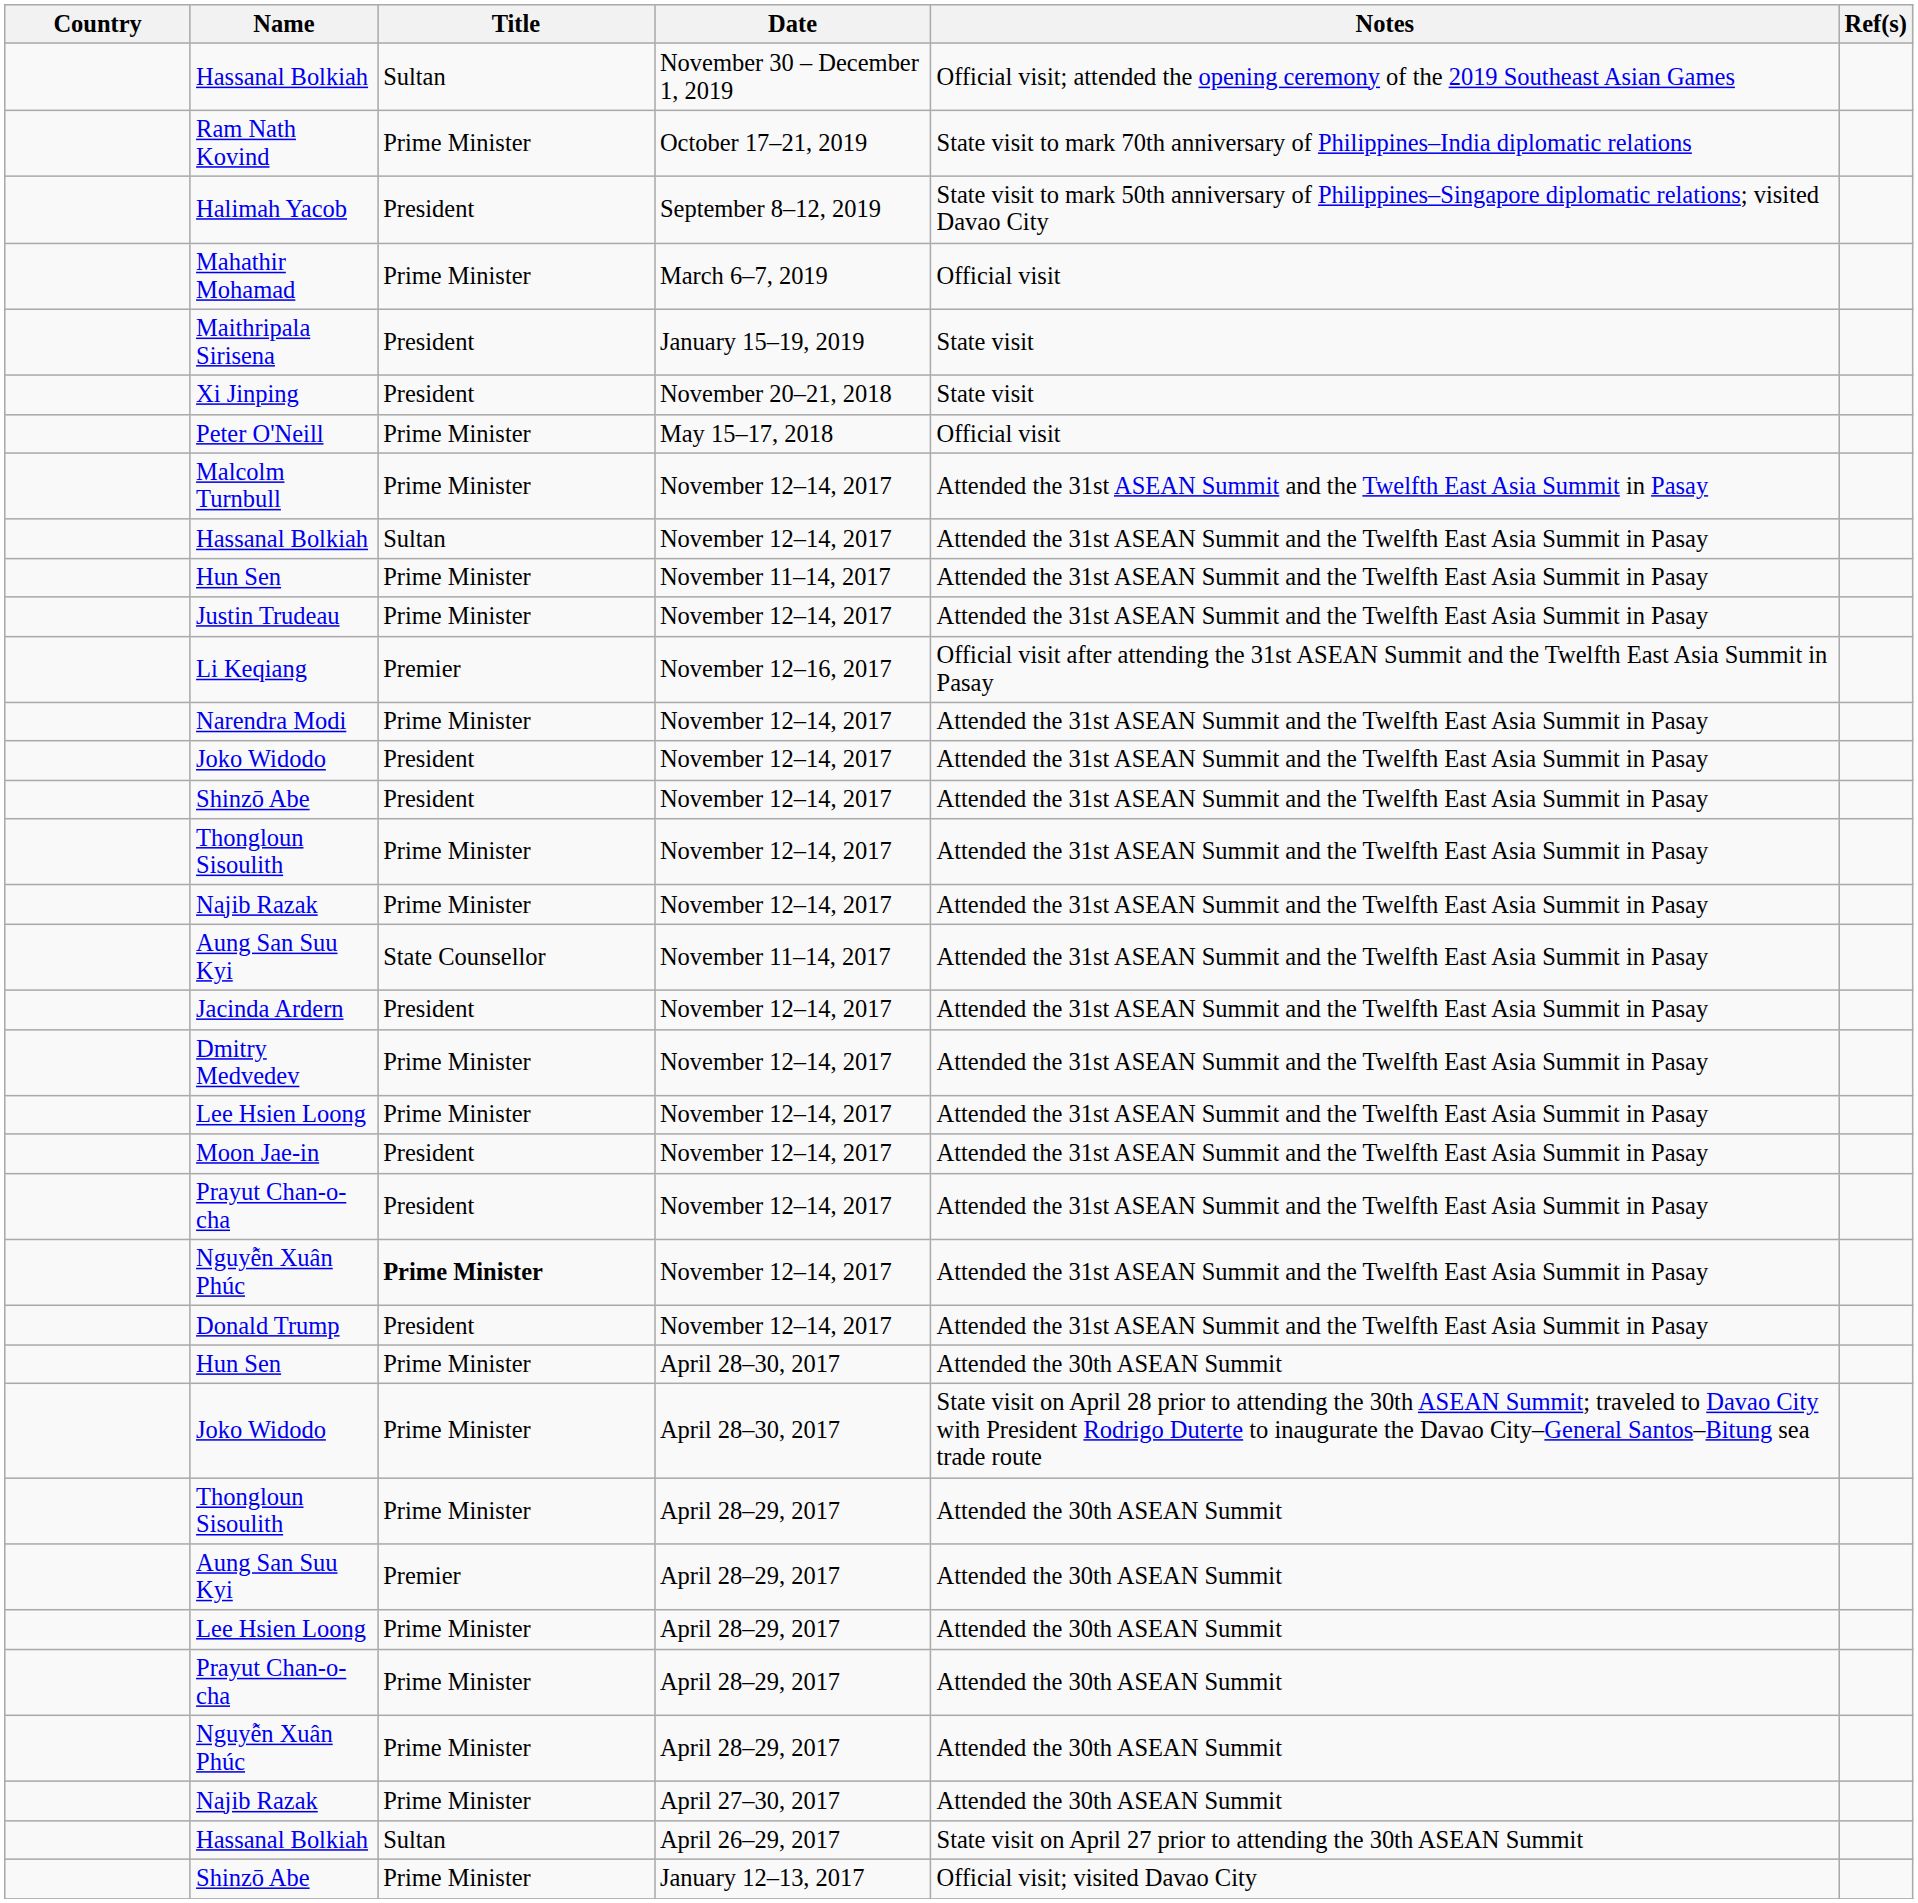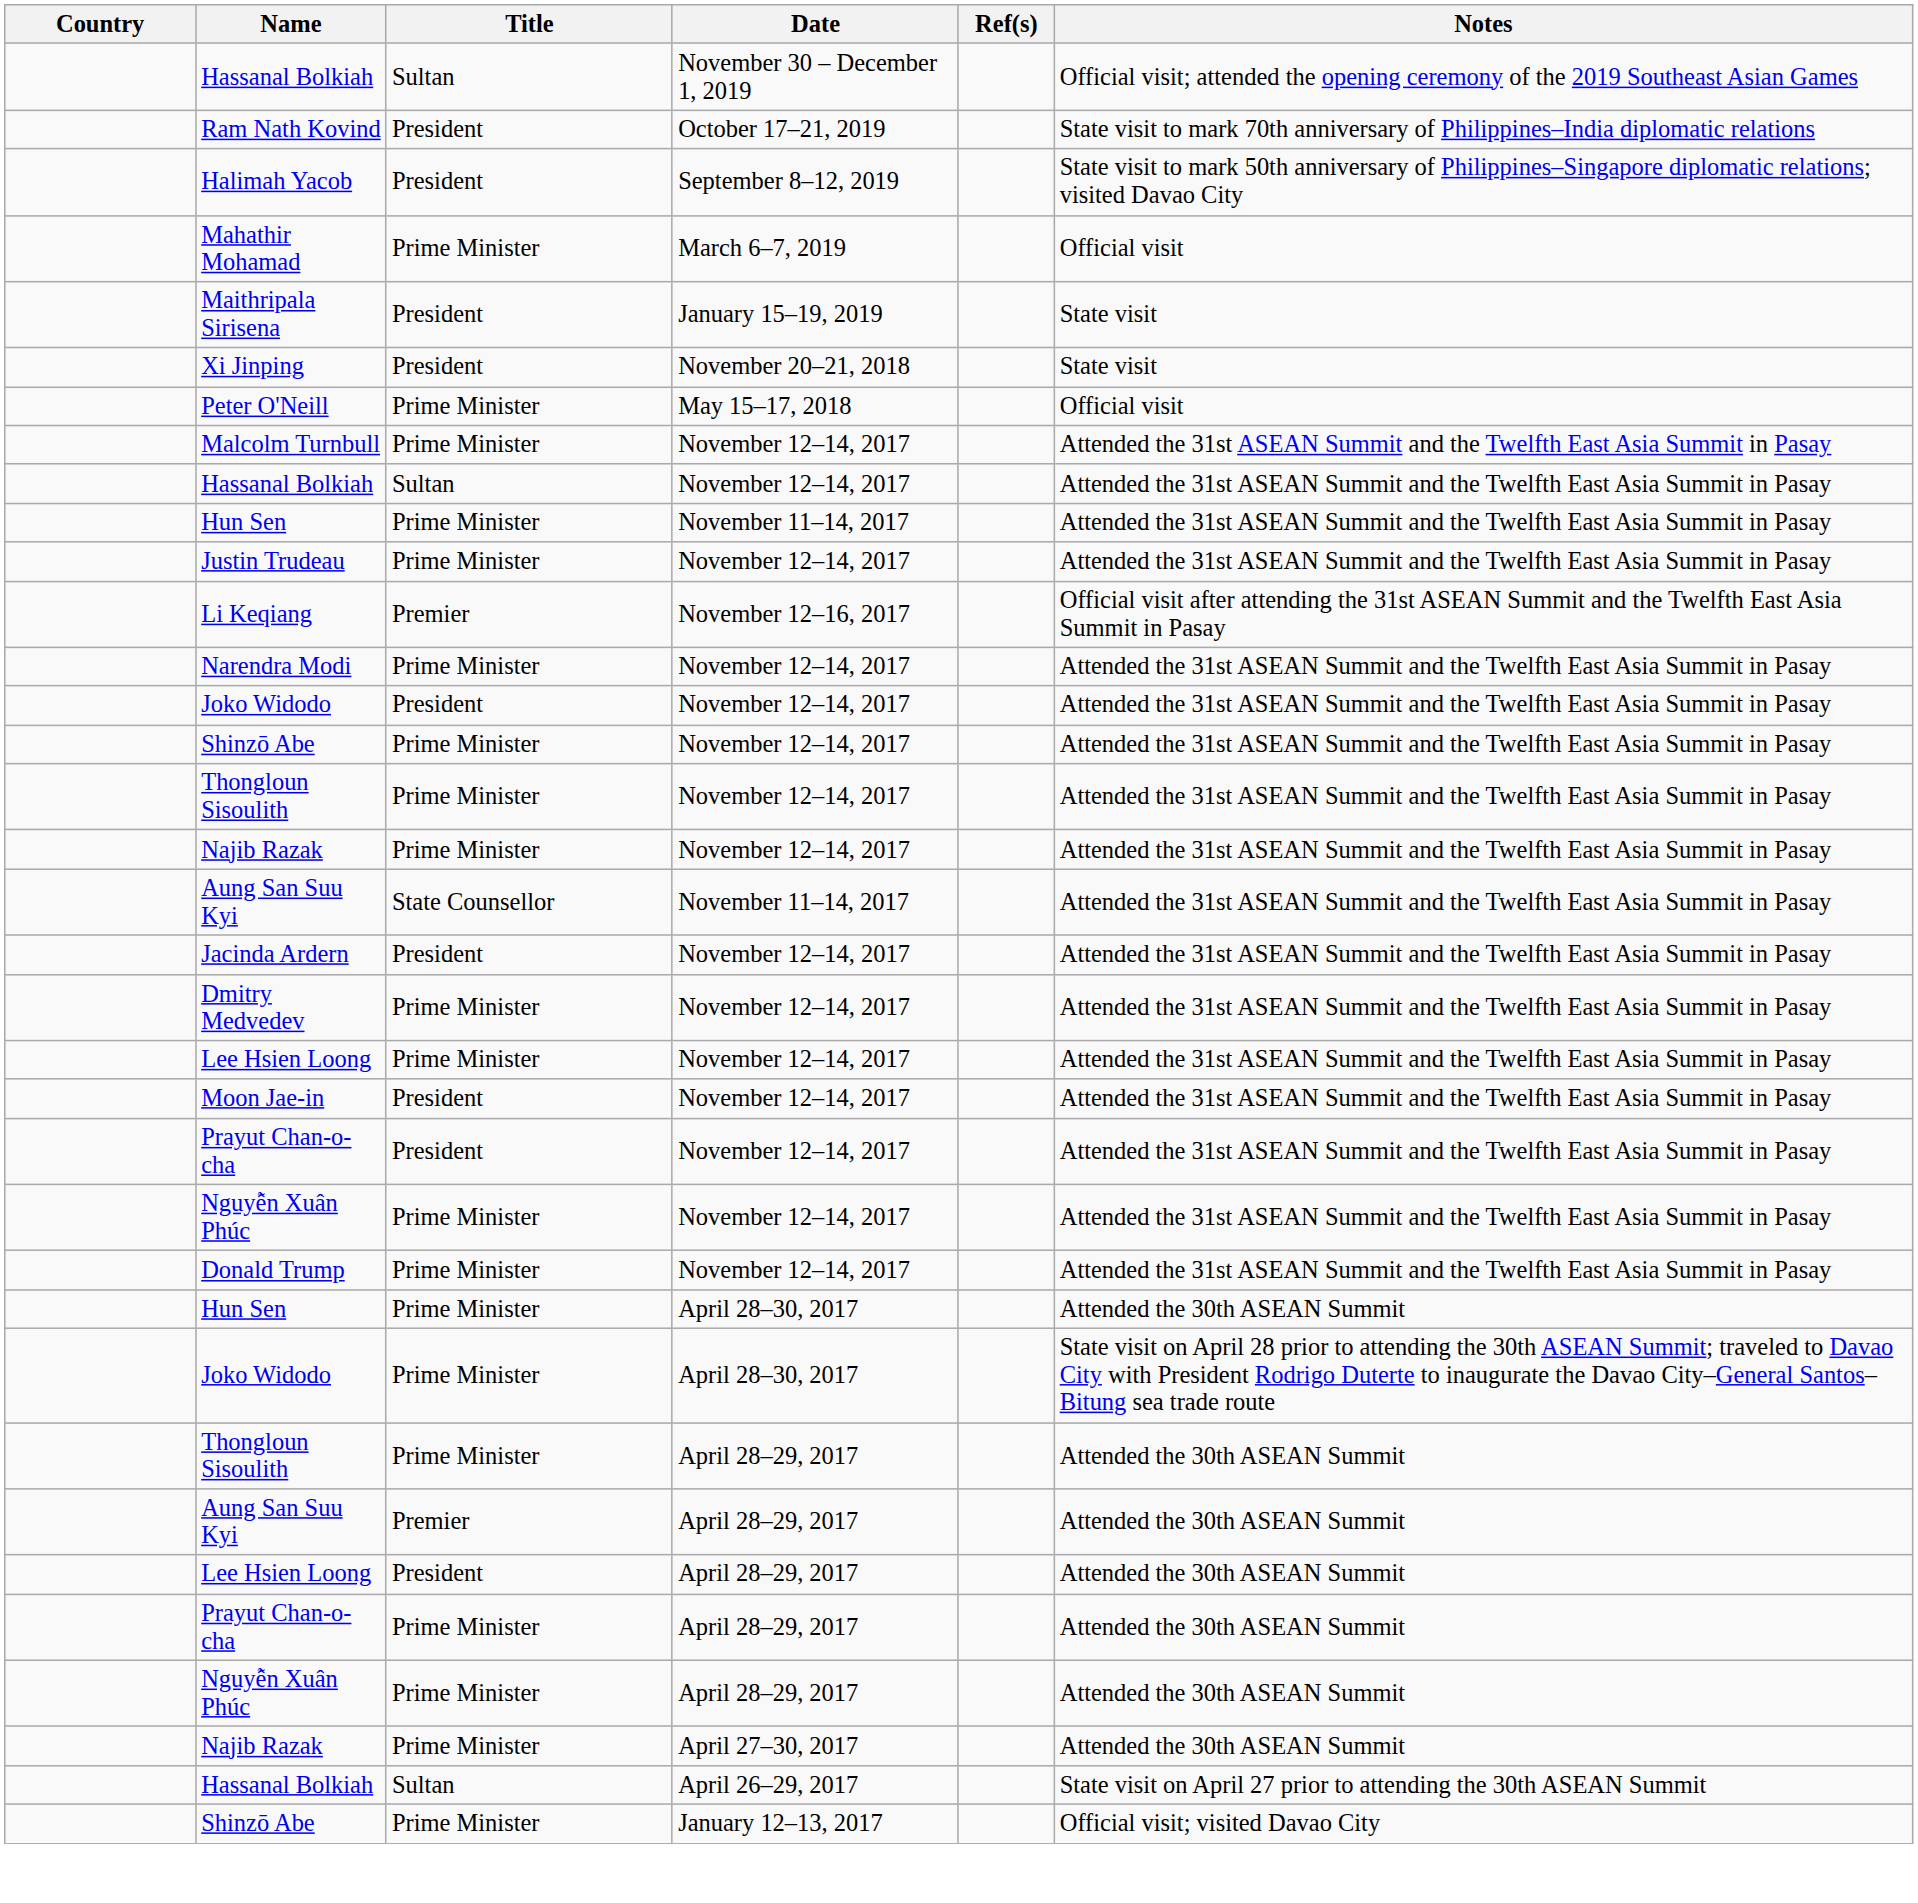 <table class="wikitable sortable">
 <tr>
 <th style="width:10%;">Country</th>
 <th style="width:10%;">Name</th>
 <th style="width:15%;">Title</th>
 <th style="width:15%;">Date</th>
+<th style="width:5%;">Ref(s)</th>
 <th style="width:50%;">Notes</th>
-<th style="width:5%;">Ref(s)</th>
 </tr>
 <tr>
 <td></td>
 <td><a href='#'>Hassanal Bolkiah</a></td>
 <td>Sultan</td>
 <td>November 30 – December 1, 2019</td>
+<td></td>
 <td>Official visit; attended the <a href='#'>opening ceremony</a> of the <a href='#'>2019 Southeast Asian Games</a></td>
-<td></td>
 </tr>
 <tr>
 <td></td>
 <td><a href='#'>Ram Nath Kovind</a></td>
-<td>Prime Minister</td>
+<td>President</td>
 <td>October 17–21, 2019</td>
+<td></td>
 <td>State visit to mark 70th anniversary of <a href='#'>Philippines–India diplomatic relations</a></td>
-<td></td>
 </tr>
 <tr>
 <td></td>
 <td><a href='#'>Halimah Yacob</a></td>
 <td>President</td>
 <td>September 8–12, 2019</td>
+<td></td>
 <td>State visit to mark 50th anniversary of <a href='#'>Philippines–Singapore diplomatic relations</a>; visited Davao City</td>
-<td></td>
 </tr>
 <tr>
 <td></td>
 <td><a href='#'>Mahathir Mohamad</a></td>
 <td>Prime Minister</td>
 <td>March 6–7, 2019</td>
+<td></td>
 <td>Official visit</td>
-<td></td>
 </tr>
 <tr>
 <td></td>
 <td><a href='#'>Maithripala Sirisena</a></td>
 <td>President</td>
 <td>January 15–19, 2019</td>
+<td></td>
 <td>State visit</td>
-<td></td>
 </tr>
 <tr>
 <td></td>
 <td><a href='#'>Xi Jinping</a></td>
 <td>President</td>
 <td>November 20–21, 2018</td>
+<td></td>
 <td>State visit</td>
-<td></td>
 </tr>
 <tr>
 <td></td>
 <td><a href='#'>Peter O'Neill</a></td>
 <td>Prime Minister</td>
 <td>May 15–17, 2018</td>
+<td></td>
 <td>Official visit</td>
-<td></td>
 </tr>
 <tr>
 <td></td>
 <td><a href='#'>Malcolm Turnbull</a></td>
 <td>Prime Minister</td>
 <td>November 12–14, 2017</td>
+<td></td>
 <td>Attended the 31st <a href='#'>ASEAN Summit</a> and the <a href='#'>Twelfth East Asia Summit</a> in <a href='#'>Pasay</a></td>
-<td></td>
 </tr>
 <tr>
 <td></td>
 <td><a href='#'>Hassanal Bolkiah</a></td>
 <td>Sultan</td>
 <td>November 12–14, 2017</td>
+<td></td>
 <td>Attended the 31st ASEAN Summit and the Twelfth East Asia Summit in Pasay</td>
-<td></td>
 </tr>
 <tr>
 <td></td>
 <td><a href='#'>Hun Sen</a></td>
 <td>Prime Minister</td>
 <td>November 11–14, 2017</td>
+<td></td>
 <td>Attended the 31st ASEAN Summit and the Twelfth East Asia Summit in Pasay</td>
-<td></td>
 </tr>
 <tr>
 <td></td>
 <td><a href='#'>Justin Trudeau</a></td>
 <td>Prime Minister</td>
 <td>November 12–14, 2017</td>
+<td></td>
 <td>Attended the 31st ASEAN Summit and the Twelfth East Asia Summit in Pasay</td>
-<td></td>
 </tr>
 <tr>
 <td></td>
 <td><a href='#'>Li Keqiang</a></td>
 <td>Premier</td>
 <td>November 12–16, 2017</td>
+<td></td>
 <td>Official visit after attending the 31st ASEAN Summit and the Twelfth East Asia Summit in Pasay</td>
-<td></td>
 </tr>
 <tr>
 <td></td>
 <td><a href='#'>Narendra Modi</a></td>
 <td>Prime Minister</td>
 <td>November 12–14, 2017</td>
+<td></td>
 <td>Attended the 31st ASEAN Summit and the Twelfth East Asia Summit in Pasay</td>
-<td></td>
 </tr>
 <tr>
 <td></td>
 <td><a href='#'>Joko Widodo</a></td>
 <td>President</td>
 <td>November 12–14, 2017</td>
+<td></td>
 <td>Attended the 31st ASEAN Summit and the Twelfth East Asia Summit in Pasay</td>
-<td></td>
 </tr>
 <tr>
 <td></td>
 <td><a href='#'>Shinzō Abe</a></td>
-<td>President</td>
+<td>Prime Minister</td>
 <td>November 12–14, 2017</td>
+<td></td>
 <td>Attended the 31st ASEAN Summit and the Twelfth East Asia Summit in Pasay</td>
-<td></td>
 </tr>
 <tr>
 <td></td>
 <td><a href='#'>Thongloun Sisoulith</a></td>
 <td>Prime Minister</td>
 <td>November 12–14, 2017</td>
+<td></td>
 <td>Attended the 31st ASEAN Summit and the Twelfth East Asia Summit in Pasay</td>
-<td></td>
 </tr>
 <tr>
 <td></td>
 <td><a href='#'>Najib Razak</a></td>
 <td>Prime Minister</td>
 <td>November 12–14, 2017</td>
+<td></td>
 <td>Attended the 31st ASEAN Summit and the Twelfth East Asia Summit in Pasay</td>
-<td></td>
 </tr>
 <tr>
 <td></td>
 <td><a href='#'>Aung San Suu Kyi</a></td>
 <td>State Counsellor</td>
 <td>November 11–14, 2017</td>
+<td></td>
 <td>Attended the 31st ASEAN Summit and the Twelfth East Asia Summit in Pasay</td>
-<td></td>
 </tr>
 <tr>
 <td></td>
 <td><a href='#'>Jacinda Ardern</a></td>
 <td>President</td>
 <td>November 12–14, 2017</td>
+<td></td>
 <td>Attended the 31st ASEAN Summit and the Twelfth East Asia Summit in Pasay</td>
-<td></td>
 </tr>
 <tr>
 <td></td>
 <td><a href='#'>Dmitry Medvedev</a></td>
 <td>Prime Minister</td>
 <td>November 12–14, 2017</td>
+<td></td>
 <td>Attended the 31st ASEAN Summit and the Twelfth East Asia Summit in Pasay</td>
-<td></td>
 </tr>
 <tr>
 <td></td>
 <td><a href='#'>Lee Hsien Loong</a></td>
 <td>Prime Minister</td>
 <td>November 12–14, 2017</td>
+<td></td>
 <td>Attended the 31st ASEAN Summit and the Twelfth East Asia Summit in Pasay</td>
-<td></td>
 </tr>
 <tr>
 <td></td>
 <td><a href='#'>Moon Jae-in</a></td>
 <td>President</td>
 <td>November 12–14, 2017</td>
+<td></td>
 <td>Attended the 31st ASEAN Summit and the Twelfth East Asia Summit in Pasay</td>
-<td></td>
 </tr>
 <tr>
 <td></td>
 <td><a href='#'>Prayut Chan-o-cha</a></td>
 <td>President</td>
 <td>November 12–14, 2017</td>
+<td></td>
 <td>Attended the 31st ASEAN Summit and the Twelfth East Asia Summit in Pasay</td>
-<td></td>
 </tr>
 <tr>
 <td></td>
 <td><a href='#'>Nguyễn Xuân Phúc</a></td>
-<td><strong>Prime Minister</strong></td>
+<td>Prime Minister</td>
 <td>November 12–14, 2017</td>
+<td></td>
 <td>Attended the 31st ASEAN Summit and the Twelfth East Asia Summit in Pasay</td>
-<td></td>
 </tr>
 <tr>
 <td></td>
 <td><a href='#'>Donald Trump</a></td>
-<td>President</td>
+<td>Prime Minister</td>
 <td>November 12–14, 2017</td>
+<td></td>
 <td>Attended the 31st ASEAN Summit and the Twelfth East Asia Summit in Pasay</td>
-<td></td>
 </tr>
 <tr>
 <td></td>
 <td><a href='#'>Hun Sen</a></td>
 <td>Prime Minister</td>
 <td>April 28–30, 2017</td>
+<td></td>
 <td>Attended the 30th ASEAN Summit</td>
-<td></td>
 </tr>
 <tr>
 <td></td>
 <td><a href='#'>Joko Widodo</a></td>
 <td>Prime Minister</td>
 <td>April 28–30, 2017</td>
+<td></td>
 <td>State visit on April 28 prior to attending the 30th <a href='#'>ASEAN Summit</a>; traveled to <a href='#'>Davao City</a> with President <a href='#'>Rodrigo Duterte</a> to inaugurate the Davao City–<a href='#'>General Santos</a>–<a href='#'>Bitung</a> sea trade route</td>
-<td></td>
 </tr>
 <tr>
 <td></td>
 <td><a href='#'>Thongloun Sisoulith</a></td>
 <td>Prime Minister</td>
 <td>April 28–29, 2017</td>
+<td></td>
 <td>Attended the 30th ASEAN Summit</td>
-<td></td>
 </tr>
 <tr>
 <td></td>
 <td><a href='#'>Aung San Suu Kyi</a></td>
 <td>Premier</td>
 <td>April 28–29, 2017</td>
+<td></td>
 <td>Attended the 30th ASEAN Summit</td>
-<td></td>
 </tr>
 <tr>
 <td></td>
 <td><a href='#'>Lee Hsien Loong</a></td>
-<td>Prime Minister</td>
+<td>President</td>
 <td>April 28–29, 2017</td>
+<td></td>
 <td>Attended the 30th ASEAN Summit</td>
-<td></td>
 </tr>
 <tr>
 <td></td>
 <td><a href='#'>Prayut Chan-o-cha</a></td>
 <td>Prime Minister</td>
 <td>April 28–29, 2017</td>
+<td></td>
 <td>Attended the 30th ASEAN Summit</td>
-<td></td>
 </tr>
 <tr>
 <td></td>
 <td><a href='#'>Nguyễn Xuân Phúc</a></td>
 <td>Prime Minister</td>
 <td>April 28–29, 2017</td>
+<td></td>
 <td>Attended the 30th ASEAN Summit</td>
-<td></td>
 </tr>
 <tr>
 <td></td>
 <td><a href='#'>Najib Razak</a></td>
 <td>Prime Minister</td>
 <td>April 27–30, 2017</td>
+<td></td>
 <td>Attended the 30th ASEAN Summit</td>
-<td></td>
 </tr>
 <tr>
 <td></td>
 <td><a href='#'>Hassanal Bolkiah</a></td>
 <td>Sultan</td>
 <td>April 26–29, 2017</td>
+<td></td>
 <td>State visit on April 27 prior to attending the 30th ASEAN Summit</td>
-<td></td>
 </tr>
 <tr>
 <td></td>
 <td><a href='#'>Shinzō Abe</a></td>
 <td>Prime Minister</td>
 <td>January 12–13, 2017</td>
+<td></td>
 <td>Official visit; visited Davao City</td>
-<td></td>
 </tr>
 </table>
